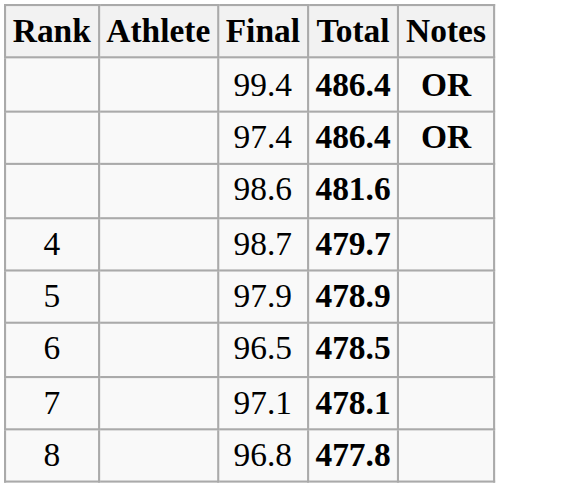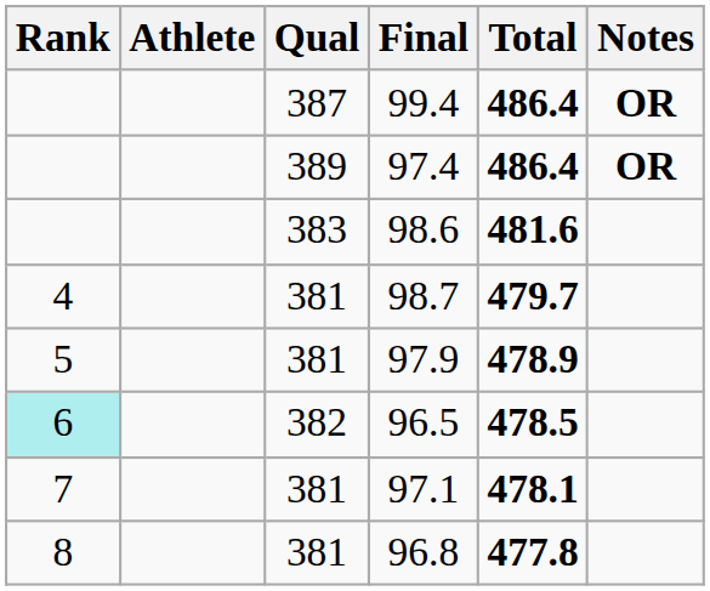 <table class="wikitable sortable" style="text-align: center">
 <tr>
 <th>Rank</th>
 <th>Athlete</th>
+<th>Qual</th>
 <th>Final</th>
 <th>Total</th>
 <th>Notes</th>
 </tr>
 <tr>
 <td></td>
 <td align=left></td>
+<td>387</td>
 <td>99.4</td>
 <td><strong>486.4</strong></td>
 <td><strong>OR</strong></td>
 </tr>
 <tr>
 <td></td>
 <td align=left></td>
+<td>389</td>
 <td>97.4</td>
 <td><strong>486.4</strong></td>
 <td><strong>OR</strong></td>
 </tr>
 <tr>
 <td></td>
 <td align=left></td>
+<td>383</td>
 <td>98.6</td>
 <td><strong>481.6</strong></td>
 <td></td>
 </tr>
 <tr>
 <td>4</td>
 <td align=left></td>
+<td>381</td>
 <td>98.7</td>
 <td><strong>479.7</strong></td>
 <td></td>
 </tr>
 <tr>
 <td>5</td>
 <td align=left></td>
+<td>381</td>
 <td>97.9</td>
 <td><strong>478.9</strong></td>
 <td></td>
 </tr>
 <tr>
-<td>6</td>
+<td style="background: paleturquoise;">6</td>
 <td align=left></td>
+<td>382</td>
 <td>96.5</td>
 <td><strong>478.5</strong></td>
 <td></td>
 </tr>
 <tr>
 <td>7</td>
 <td align=left></td>
+<td>381</td>
 <td>97.1</td>
 <td><strong>478.1</strong></td>
 <td></td>
 </tr>
 <tr>
 <td>8</td>
 <td align=left></td>
+<td>381</td>
 <td>96.8</td>
 <td><strong>477.8</strong></td>
 <td></td>
 </tr>
 </table>
